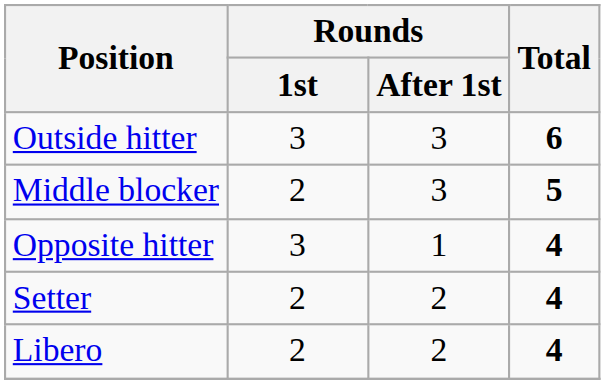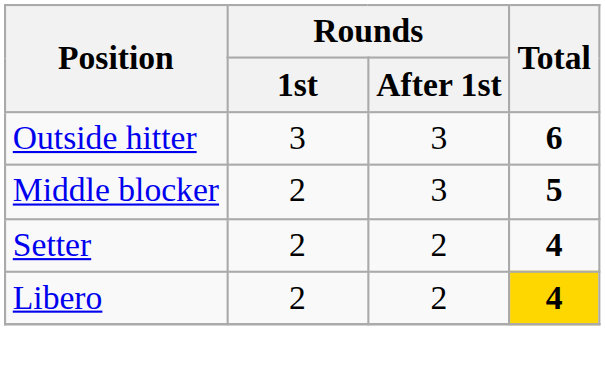 <table class="wikitable" style="text-align:center;">
 <tr>
 <th rowspan="2">Position</th>
 <th colspan="2">Rounds</th>
 <th rowspan="2">Total</th>
 </tr>
 <tr>
 <th width=60px>1st</th>
 <th width=60px>After 1st</th>
 </tr>
 <tr>
 <td align=left><a href='#'>Outside hitter</a></td>
 <td>3</td>
 <td>3</td>
 <td><strong>6</strong></td>
 </tr>
 <tr>
 <td align=left><a href='#'>Middle blocker</a></td>
 <td>2</td>
 <td>3</td>
 <td><strong>5</strong></td>
 </tr>
 <tr>
-<td align=left><a href='#'>Opposite hitter</a></td>
-<td>3</td>
-<td>1</td>
-<td><strong>4</strong></td>
-</tr>
-<tr>
 <td align=left><a href='#'>Setter</a></td>
 <td>2</td>
 <td>2</td>
 <td><strong>4</strong></td>
 </tr>
 <tr>
 <td align=left><a href='#'>Libero</a></td>
 <td>2</td>
 <td>2</td>
-<td><strong>4</strong></td>
+<td style="background: gold;"><strong>4</strong></td>
 </tr>
 <tr>
 </tr>
 </table>
